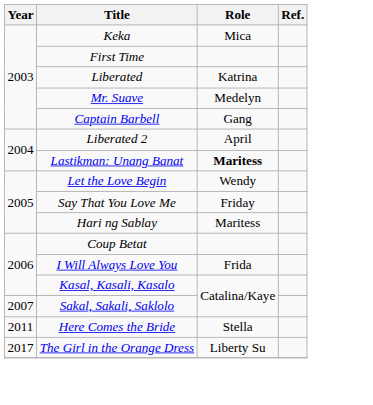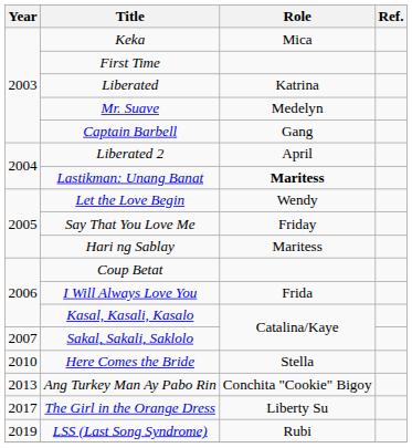 <table class="wikitable" style="text-align:center">
 <tr>
 <th>Year</th>
 <th>Title</th>
 <th>Role</th>
 <th>Ref.</th>
 </tr>
 <tr>
 <td rowspan="5">2003</td>
 <td><em>Keka</em></td>
 <td>Mica</td>
 <td></td>
 </tr>
 <tr>
 <td><em>First Time</em></td>
 <td></td>
 <td></td>
 </tr>
 <tr>
 <td><em>Liberated</em></td>
 <td>Katrina</td>
 <td></td>
 </tr>
 <tr>
 <td><em><a href='#'>Mr. Suave</a></em></td>
 <td>Medelyn</td>
 <td></td>
 </tr>
 <tr>
 <td><em><a href='#'>Captain Barbell</a></em></td>
 <td>Gang</td>
 <td></td>
 </tr>
 <tr>
 <td rowspan="2">2004</td>
 <td><em>Liberated 2</em></td>
 <td>April</td>
 <td></td>
 </tr>
 <tr>
 <td><em><a href='#'>Lastikman: Unang Banat</a></em></td>
 <td><strong>Maritess</strong></td>
 <td></td>
 </tr>
 <tr>
 <td rowspan="3">2005</td>
 <td><em><a href='#'>Let the Love Begin</a></em></td>
 <td>Wendy</td>
 <td></td>
 </tr>
 <tr>
 <td><em>Say That You Love Me</em></td>
 <td>Friday</td>
 <td></td>
 </tr>
 <tr>
 <td><em>Hari ng Sablay</em></td>
 <td>Maritess</td>
 <td></td>
 </tr>
 <tr>
 <td rowspan="3">2006</td>
 <td><em>Coup Betat</em></td>
 <td></td>
 <td></td>
 </tr>
 <tr>
 <td><em><a href='#'>I Will Always Love You</a></em></td>
 <td>Frida</td>
 <td></td>
 </tr>
 <tr>
 <td><em><a href='#'>Kasal, Kasali, Kasalo</a></em></td>
 <td rowspan="2">Catalina/Kaye</td>
 <td></td>
 </tr>
 <tr>
 <td>2007</td>
 <td><em><a href='#'>Sakal, Sakali, Saklolo</a></em></td>
 <td></td>
 </tr>
 <tr>
-<td>2011</td>
+<td>2010</td>
 <td><em><a href='#'>Here Comes the Bride</a></em></td>
 <td>Stella</td>
+<td></td>
+</tr>
+<tr>
+<td>2013</td>
+<td><em>Ang Turkey Man Ay Pabo Rin</em></td>
+<td>Conchita "Cookie" Bigoy</td>
 <td></td>
 </tr>
 <tr>
 <td>2017</td>
 <td><em><a href='#'>The Girl in the Orange Dress</a></em></td>
 <td>Liberty Su</td>
 <td></td>
 </tr>
 <tr>
+<td>2019</td>
+<td><em><a href='#'>LSS (Last Song Syndrome)</a></em></td>
+<td>Rubi</td>
+<td></td>
+</tr>
+<tr>
 </tr>
 </table>
